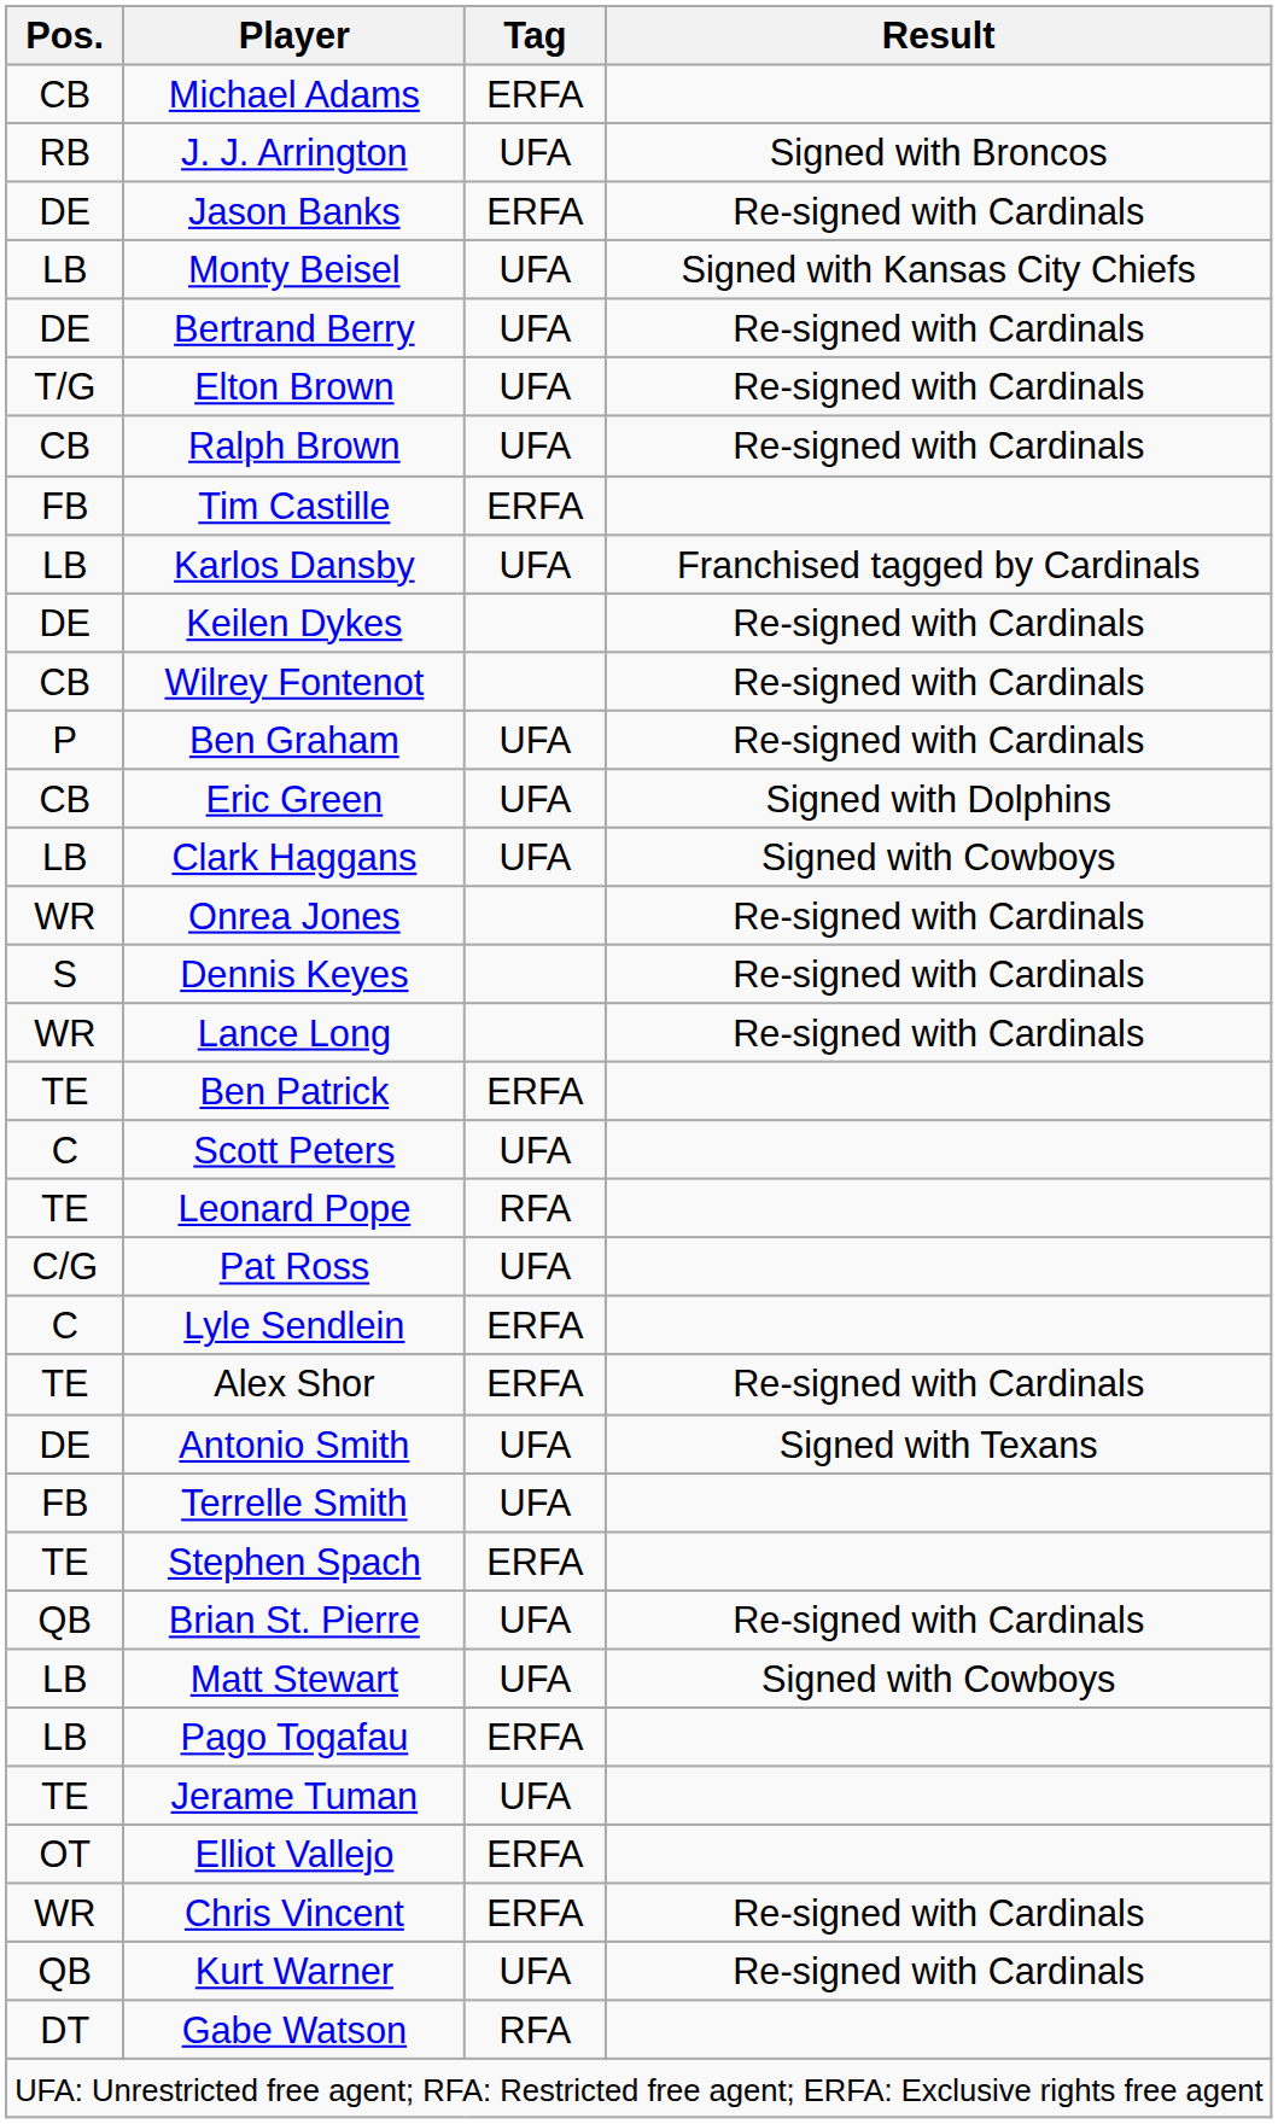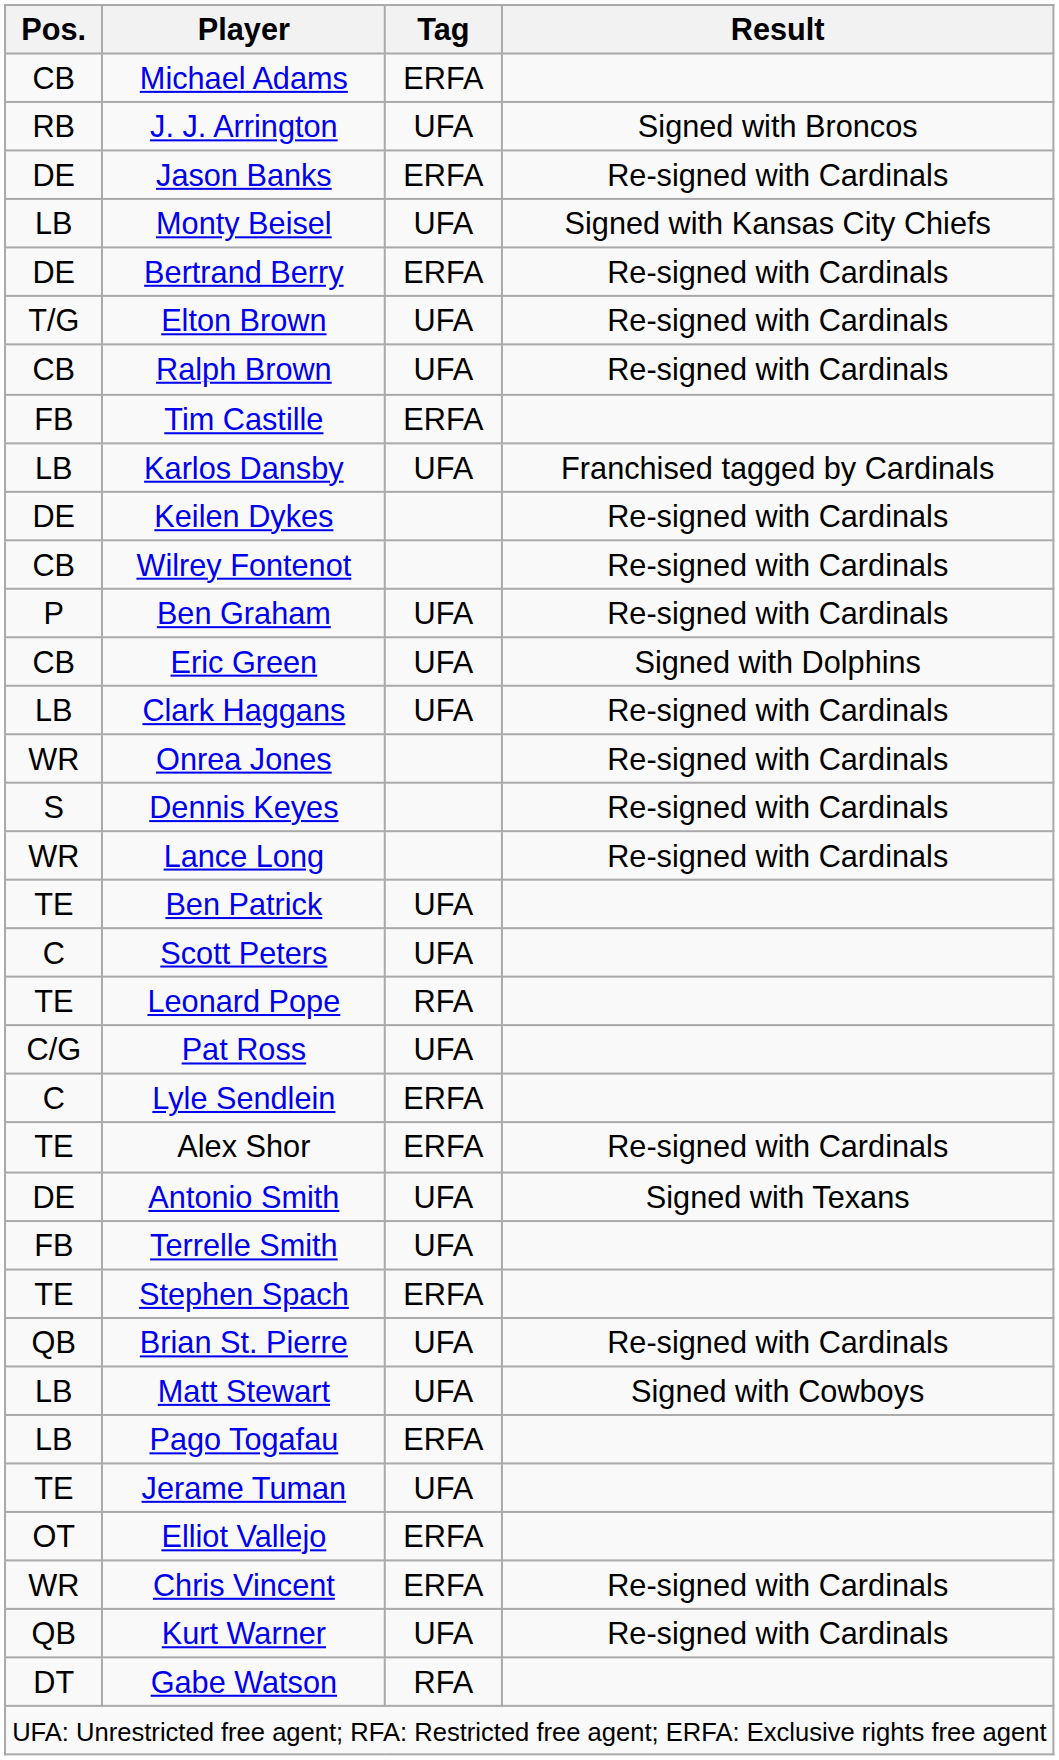 <table class="wikitable sortable" style="font-size: 95%; text-align: center;">
 <tr>
 <th>Pos.</th>
 <th>Player</th>
 <th>Tag</th>
 <th>Result</th>
 </tr>
 <tr>
 <td>CB</td>
 <td><a href='#'>Michael Adams</a></td>
 <td>ERFA</td>
 <td></td>
 </tr>
 <tr>
 <td>RB</td>
 <td><a href='#'>J. J. Arrington</a></td>
 <td>UFA</td>
 <td>Signed with Broncos</td>
 </tr>
 <tr>
 <td>DE</td>
 <td><a href='#'>Jason Banks</a></td>
 <td>ERFA</td>
 <td>Re-signed with Cardinals</td>
 </tr>
 <tr>
 <td>LB</td>
 <td><a href='#'>Monty Beisel</a></td>
 <td>UFA</td>
 <td>Signed with Kansas City Chiefs</td>
 </tr>
 <tr>
 <td>DE</td>
 <td><a href='#'>Bertrand Berry</a></td>
-<td>UFA</td>
+<td>ERFA</td>
 <td>Re-signed with Cardinals</td>
 </tr>
 <tr>
 <td>T/G</td>
 <td><a href='#'>Elton Brown</a></td>
 <td>UFA</td>
 <td>Re-signed with Cardinals</td>
 </tr>
 <tr>
 <td>CB</td>
 <td><a href='#'>Ralph Brown</a></td>
 <td>UFA</td>
 <td>Re-signed with Cardinals</td>
 </tr>
 <tr>
 <td>FB</td>
 <td><a href='#'>Tim Castille</a></td>
 <td>ERFA</td>
 <td></td>
 </tr>
 <tr>
 <td>LB</td>
 <td><a href='#'>Karlos Dansby</a></td>
 <td>UFA</td>
 <td>Franchised tagged by Cardinals</td>
 </tr>
 <tr>
 <td>DE</td>
 <td><a href='#'>Keilen Dykes</a></td>
 <td></td>
 <td>Re-signed with Cardinals</td>
 </tr>
 <tr>
 <td>CB</td>
 <td><a href='#'>Wilrey Fontenot</a></td>
 <td></td>
 <td>Re-signed with Cardinals</td>
 </tr>
 <tr>
 <td>P</td>
 <td><a href='#'>Ben Graham</a></td>
 <td>UFA</td>
 <td>Re-signed with Cardinals</td>
 </tr>
 <tr>
 <td>CB</td>
 <td><a href='#'>Eric Green</a></td>
 <td>UFA</td>
 <td>Signed with Dolphins</td>
 </tr>
 <tr>
 <td>LB</td>
 <td><a href='#'>Clark Haggans</a></td>
 <td>UFA</td>
-<td>Signed with Cowboys</td>
+<td>Re-signed with Cardinals</td>
 </tr>
 <tr>
 <td>WR</td>
 <td><a href='#'>Onrea Jones</a></td>
 <td></td>
 <td>Re-signed with Cardinals</td>
 </tr>
 <tr>
 <td>S</td>
 <td><a href='#'>Dennis Keyes</a></td>
 <td></td>
 <td>Re-signed with Cardinals</td>
 </tr>
 <tr>
 <td>WR</td>
 <td><a href='#'>Lance Long</a></td>
 <td></td>
 <td>Re-signed with Cardinals</td>
 </tr>
 <tr>
 <td>TE</td>
 <td><a href='#'>Ben Patrick</a></td>
-<td>ERFA</td>
+<td>UFA</td>
 <td></td>
 </tr>
 <tr>
 <td>C</td>
 <td><a href='#'>Scott Peters</a></td>
 <td>UFA</td>
 <td></td>
 </tr>
 <tr>
 <td>TE</td>
 <td><a href='#'>Leonard Pope</a></td>
 <td>RFA</td>
 <td></td>
 </tr>
 <tr>
 <td>C/G</td>
 <td><a href='#'>Pat Ross</a></td>
 <td>UFA</td>
 <td></td>
 </tr>
 <tr>
 <td>C</td>
 <td><a href='#'>Lyle Sendlein</a></td>
 <td>ERFA</td>
 <td></td>
 </tr>
 <tr>
 <td>TE</td>
 <td>Alex Shor</td>
 <td>ERFA</td>
 <td>Re-signed with Cardinals</td>
 </tr>
 <tr>
 <td>DE</td>
 <td><a href='#'>Antonio Smith</a></td>
 <td>UFA</td>
 <td>Signed with Texans</td>
 </tr>
 <tr>
 <td>FB</td>
 <td><a href='#'>Terrelle Smith</a></td>
 <td>UFA</td>
 <td></td>
 </tr>
 <tr>
 <td>TE</td>
 <td><a href='#'>Stephen Spach</a></td>
 <td>ERFA</td>
 <td></td>
 </tr>
 <tr>
 <td>QB</td>
 <td><a href='#'>Brian St. Pierre</a></td>
 <td>UFA</td>
 <td>Re-signed with Cardinals</td>
 </tr>
 <tr>
 <td>LB</td>
 <td><a href='#'>Matt Stewart</a></td>
 <td>UFA</td>
 <td>Signed with Cowboys</td>
 </tr>
 <tr>
 <td>LB</td>
 <td><a href='#'>Pago Togafau</a></td>
 <td>ERFA</td>
 <td></td>
 </tr>
 <tr>
 <td>TE</td>
 <td><a href='#'>Jerame Tuman</a></td>
 <td>UFA</td>
 <td></td>
 </tr>
 <tr>
 <td>OT</td>
 <td><a href='#'>Elliot Vallejo</a></td>
 <td>ERFA</td>
 <td></td>
 </tr>
 <tr>
 <td>WR</td>
 <td><a href='#'>Chris Vincent</a></td>
 <td>ERFA</td>
 <td>Re-signed with Cardinals</td>
 </tr>
 <tr>
 <td>QB</td>
 <td><a href='#'>Kurt Warner</a></td>
 <td>UFA</td>
 <td>Re-signed with Cardinals</td>
 </tr>
 <tr>
 <td>DT</td>
 <td><a href='#'>Gabe Watson</a></td>
 <td>RFA</td>
 <td></td>
 </tr>
 <tr>
 <td colspan="6"><small>UFA: Unrestricted free agent; RFA: Restricted free agent; ERFA: Exclusive rights free agent</small></td>
 </tr>
 </table>
